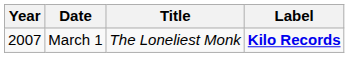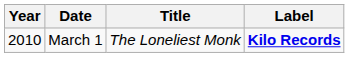 <table class="wikitable">
 <tr>
 <th>Year</th>
 <th>Date</th>
 <th>Title</th>
 <th>Label</th>
 </tr>
 <tr>
-<td>2007</td>
+<td>2010</td>
 <td>March 1</td>
 <td><em>The Loneliest Monk</em></td>
 <td><strong><a href='#'>Kilo Records</a></strong></td>
 </tr>
 </table>
